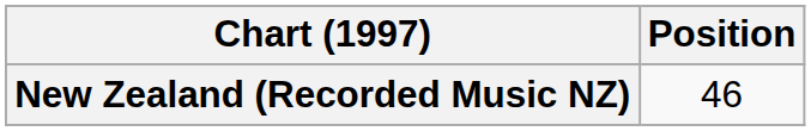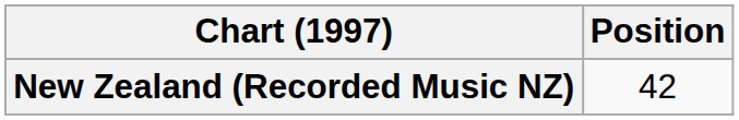 <table class="wikitable plainrowheaders">
 <tr>
 <th>Chart (1997)</th>
 <th>Position</th>
 </tr>
 <tr>
 <th scope="row">New Zealand (Recorded Music NZ)</th>
-<td align="center">46</td>
+<td align="center">42</td>
 </tr>
 </table>
